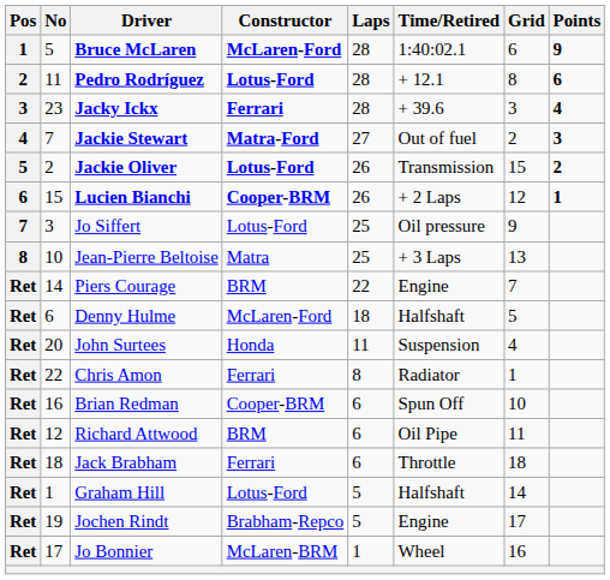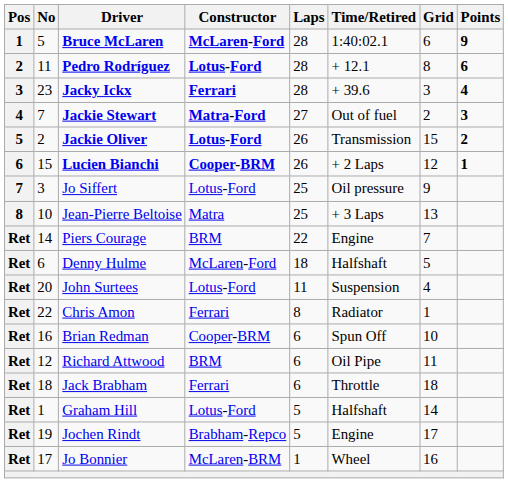 <table class="wikitable" style="font-size: 95%;">
 <tr>
 <th>Pos</th>
 <th>No</th>
 <th>Driver</th>
 <th>Constructor</th>
 <th>Laps</th>
 <th>Time/Retired</th>
 <th>Grid</th>
 <th>Points</th>
 </tr>
 <tr>
 <th>1</th>
 <td>5</td>
 <td> <strong><a href='#'>Bruce McLaren</a></strong></td>
 <td><strong><a href='#'>McLaren</a>-<a href='#'>Ford</a></strong></td>
 <td>28</td>
 <td>1:40:02.1</td>
 <td>6</td>
 <td><strong>9</strong></td>
 </tr>
 <tr>
 <th>2</th>
 <td>11</td>
 <td> <strong><a href='#'>Pedro Rodríguez</a></strong></td>
 <td><strong><a href='#'>Lotus</a>-<a href='#'>Ford</a></strong></td>
 <td>28</td>
 <td>+ 12.1</td>
 <td>8</td>
 <td><strong>6</strong></td>
 </tr>
 <tr>
 <th>3</th>
 <td>23</td>
 <td> <strong><a href='#'>Jacky Ickx</a></strong></td>
 <td><strong><a href='#'>Ferrari</a></strong></td>
 <td>28</td>
 <td>+ 39.6</td>
 <td>3</td>
 <td><strong>4</strong></td>
 </tr>
 <tr>
 <th>4</th>
 <td>7</td>
 <td> <strong><a href='#'>Jackie Stewart</a></strong></td>
 <td><strong><a href='#'>Matra</a>-<a href='#'>Ford</a></strong></td>
 <td>27</td>
 <td>Out of fuel</td>
 <td>2</td>
 <td><strong>3</strong></td>
 </tr>
 <tr>
 <th>5</th>
 <td>2</td>
 <td> <strong><a href='#'>Jackie Oliver</a></strong></td>
 <td><strong><a href='#'>Lotus</a>-<a href='#'>Ford</a></strong></td>
 <td>26</td>
 <td>Transmission</td>
 <td>15</td>
 <td><strong>2</strong></td>
 </tr>
 <tr>
 <th>6</th>
 <td>15</td>
 <td> <strong><a href='#'>Lucien Bianchi</a></strong></td>
 <td><strong><a href='#'>Cooper</a>-<a href='#'>BRM</a></strong></td>
 <td>26</td>
 <td>+ 2 Laps</td>
 <td>12</td>
 <td><strong>1</strong></td>
 </tr>
 <tr>
 <th>7</th>
 <td>3</td>
 <td> <a href='#'>Jo Siffert</a></td>
 <td><a href='#'>Lotus</a>-<a href='#'>Ford</a></td>
 <td>25</td>
 <td>Oil pressure</td>
 <td>9</td>
 <td> </td>
 </tr>
 <tr>
 <th>8</th>
 <td>10</td>
 <td> <a href='#'>Jean-Pierre Beltoise</a></td>
 <td><a href='#'>Matra</a></td>
 <td>25</td>
 <td>+ 3 Laps</td>
 <td>13</td>
 <td> </td>
 </tr>
 <tr>
 <th>Ret</th>
 <td>14</td>
 <td> <a href='#'>Piers Courage</a></td>
 <td><a href='#'>BRM</a></td>
 <td>22</td>
 <td>Engine</td>
 <td>7</td>
 <td> </td>
 </tr>
 <tr>
 <th>Ret</th>
 <td>6</td>
 <td> <a href='#'>Denny Hulme</a></td>
 <td><a href='#'>McLaren</a>-<a href='#'>Ford</a></td>
 <td>18</td>
 <td>Halfshaft</td>
 <td>5</td>
 <td> </td>
 </tr>
 <tr>
 <th>Ret</th>
 <td>20</td>
 <td> <a href='#'>John Surtees</a></td>
-<td><a href='#'>Honda</a></td>
+<td><a href='#'>Lotus</a>-<a href='#'>Ford</a></td>
 <td>11</td>
 <td>Suspension</td>
 <td>4</td>
 <td> </td>
 </tr>
 <tr>
 <th>Ret</th>
 <td>22</td>
 <td> <a href='#'>Chris Amon</a></td>
 <td><a href='#'>Ferrari</a></td>
 <td>8</td>
 <td>Radiator</td>
 <td>1</td>
 <td> </td>
 </tr>
 <tr>
 <th>Ret</th>
 <td>16</td>
 <td> <a href='#'>Brian Redman</a></td>
 <td><a href='#'>Cooper</a>-<a href='#'>BRM</a></td>
 <td>6</td>
 <td>Spun Off</td>
 <td>10</td>
 <td> </td>
 </tr>
 <tr>
 <th>Ret</th>
 <td>12</td>
 <td> <a href='#'>Richard Attwood</a></td>
 <td><a href='#'>BRM</a></td>
 <td>6</td>
 <td>Oil Pipe</td>
 <td>11</td>
 <td> </td>
 </tr>
 <tr>
 <th>Ret</th>
 <td>18</td>
 <td> <a href='#'>Jack Brabham</a></td>
 <td><a href='#'>Ferrari</a></td>
 <td>6</td>
 <td>Throttle</td>
 <td>18</td>
 <td> </td>
 </tr>
 <tr>
 <th>Ret</th>
 <td>1</td>
 <td> <a href='#'>Graham Hill</a></td>
 <td><a href='#'>Lotus</a>-<a href='#'>Ford</a></td>
 <td>5</td>
 <td>Halfshaft</td>
 <td>14</td>
 <td> </td>
 </tr>
 <tr>
 <th>Ret</th>
 <td>19</td>
 <td> <a href='#'>Jochen Rindt</a></td>
 <td><a href='#'>Brabham</a>-<a href='#'>Repco</a></td>
 <td>5</td>
 <td>Engine</td>
 <td>17</td>
 <td> </td>
 </tr>
 <tr>
 <th>Ret</th>
 <td>17</td>
 <td> <a href='#'>Jo Bonnier</a></td>
 <td><a href='#'>McLaren</a>-<a href='#'>BRM</a></td>
 <td>1</td>
 <td>Wheel</td>
 <td>16</td>
 <td> </td>
 </tr>
 <tr>
 <th colspan="8"></th>
 </tr>
 </table>
